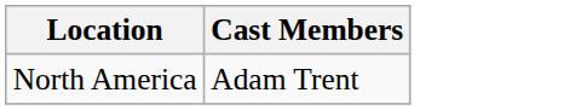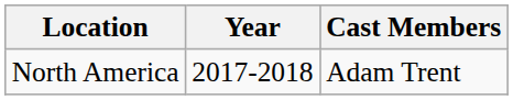 <table class="wikitable">
 <tr>
 <th>Location</th>
+<th>Year</th>
 <th>Cast Members</th>
 </tr>
 <tr>
 <td>North America</td>
+<td style="text-align:left">2017-2018</td>
 <td>Adam Trent</td>
 </tr>
 </table>
